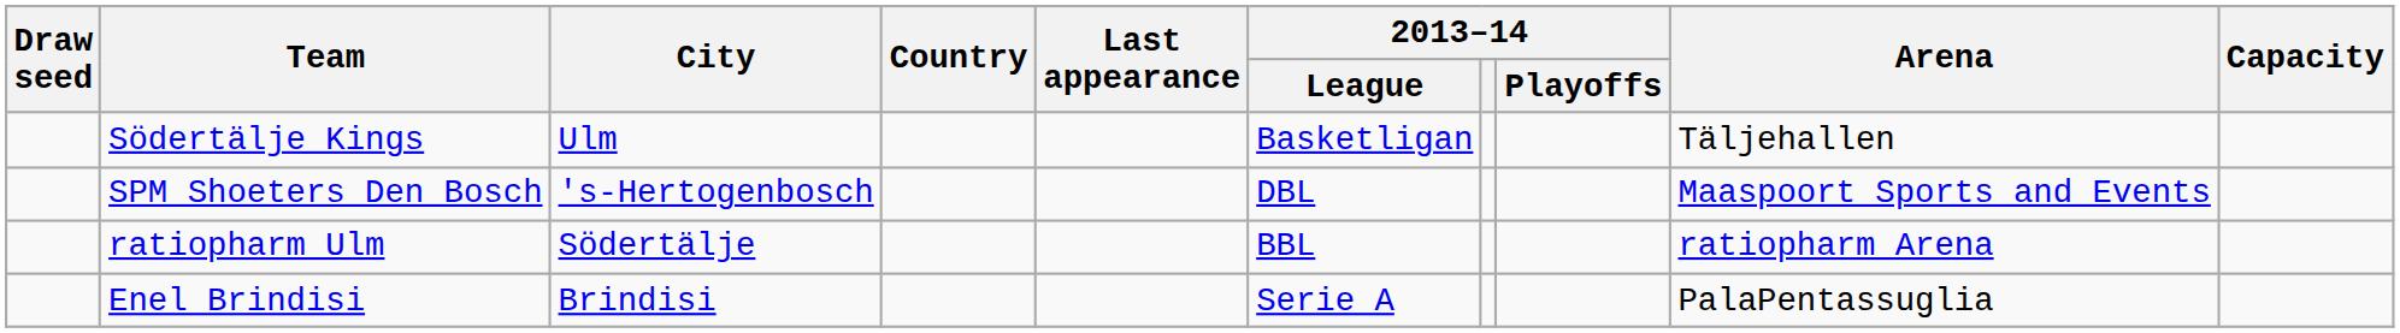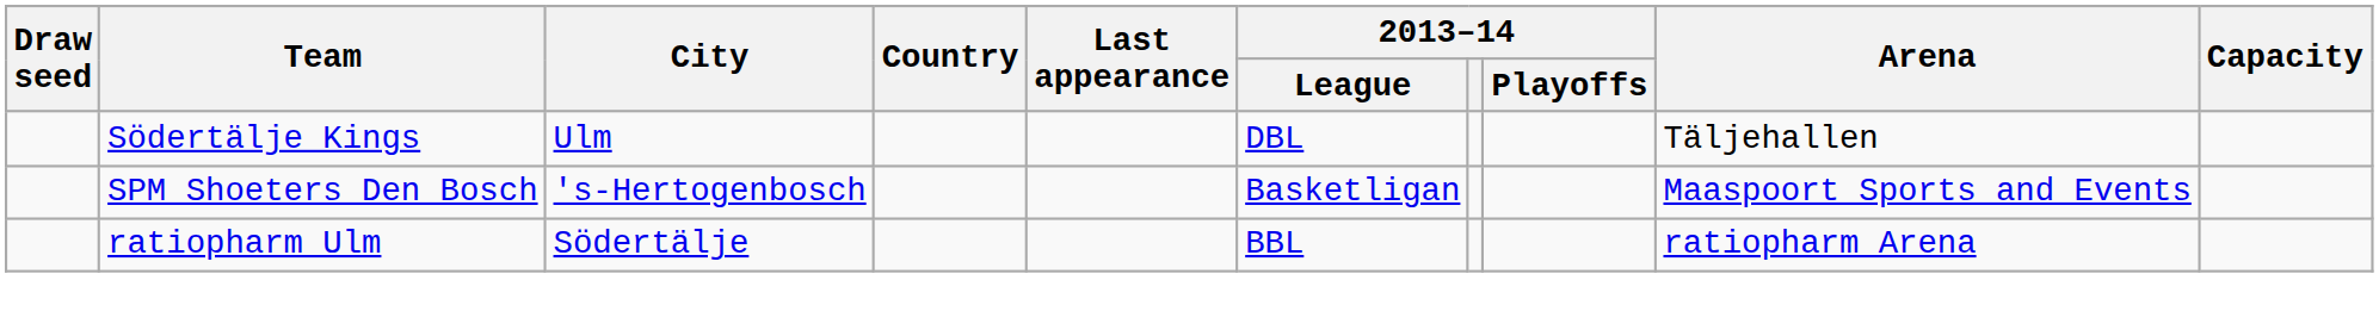 <table class="wikitable sortable">
 <tr>
 <th rowspan=2>Draw <br> seed</th>
 <th rowspan=2>Team</th>
 <th rowspan=2>City</th>
 <th rowspan=2>Country</th>
 <th rowspan=2>Last <br> appearance</th>
 <th colspan=3>2013–14</th>
 <th rowspan=2>Arena</th>
 <th rowspan=2>Capacity</th>
 </tr>
 <tr>
 <th>League</th>
 <th></th>
 <th>Playoffs</th>
 </tr>
 <tr>
 <td></td>
 <td><a href='#'>Södertälje Kings</a></td>
 <td><a href='#'>Ulm</a></td>
 <td></td>
 <td></td>
-<td><a href='#'>Basketligan</a></td>
+<td><a href='#'>DBL</a></td>
 <td></td>
 <td></td>
 <td>Täljehallen</td>
 <td></td>
 </tr>
 <tr>
 <td></td>
 <td><a href='#'>SPM Shoeters Den Bosch</a></td>
 <td><a href='#'>'s-Hertogenbosch</a></td>
 <td></td>
 <td></td>
-<td><a href='#'>DBL</a></td>
+<td><a href='#'>Basketligan</a></td>
 <td></td>
 <td></td>
 <td><a href='#'>Maaspoort Sports and Events</a></td>
 <td></td>
 </tr>
 <tr>
 <td></td>
 <td><a href='#'>ratiopharm Ulm</a></td>
 <td><a href='#'>Södertälje</a></td>
 <td></td>
 <td></td>
 <td><a href='#'>BBL</a></td>
 <td></td>
 <td></td>
 <td><a href='#'>ratiopharm Arena</a></td>
 <td></td>
 </tr>
-<tr>
-<td></td>
-<td><a href='#'>Enel Brindisi</a></td>
-<td><a href='#'>Brindisi</a></td>
-<td></td>
-<td></td>
-<td><a href='#'>Serie A</a></td>
-<td></td>
-<td></td>
-<td>PalaPentassuglia</td>
-<td></td>
-</tr>
 </table>
